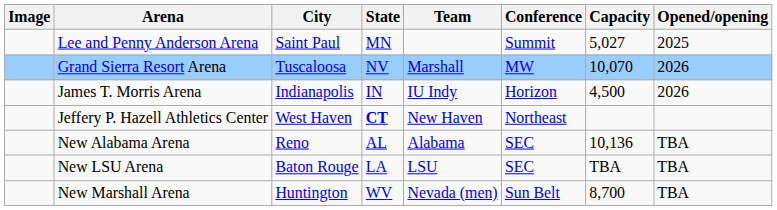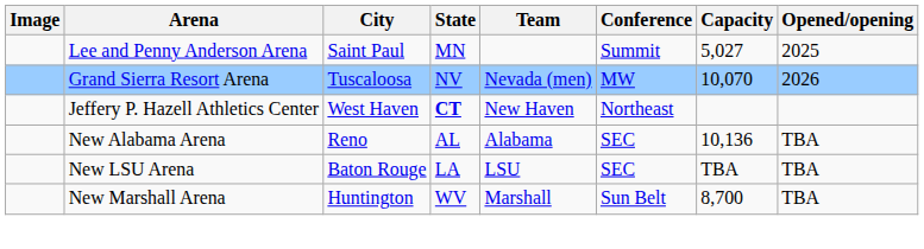 <table class="wikitable sortable">
 <tr>
 <th class=unsortable>Image</th>
 <th>Arena</th>
 <th>City</th>
 <th>State</th>
 <th>Team</th>
 <th>Conference</th>
 <th>Capacity</th>
 <th>Opened/opening</th>
 </tr>
 <tr>
 <td></td>
 <td><a href='#'>Lee and Penny Anderson Arena</a></td>
 <td><a href='#'>Saint Paul</a></td>
 <td><a href='#'>MN</a></td>
 <td></td>
 <td><a href='#'>Summit</a></td>
 <td>5,027</td>
 <td>2025</td>
 </tr>
 <tr bgcolor=#9cf>
 <td></td>
 <td><a href='#'>Grand Sierra Resort</a> Arena</td>
 <td><a href='#'>Tuscaloosa</a></td>
 <td><a href='#'>NV</a></td>
-<td><a href='#'>Marshall</a></td>
+<td><a href='#'>Nevada (men)</a></td>
 <td><a href='#'>MW</a></td>
 <td>10,070</td>
-<td>2026</td>
-</tr>
-<tr>
-<td></td>
-<td>James T. Morris Arena</td>
-<td><a href='#'>Indianapolis</a></td>
-<td><a href='#'>IN</a></td>
-<td><a href='#'>IU Indy</a></td>
-<td><a href='#'>Horizon</a></td>
-<td>4,500</td>
 <td>2026</td>
 </tr>
 <tr>
 <td></td>
 <td>Jeffery P. Hazell Athletics Center</td>
 <td><a href='#'>West Haven</a></td>
 <td><strong><a href='#'>CT</a></strong></td>
 <td><a href='#'>New Haven</a></td>
 <td><a href='#'>Northeast</a></td>
 <td></td>
 <td></td>
 </tr>
 <tr>
 <td></td>
 <td>New Alabama Arena</td>
 <td><a href='#'>Reno</a></td>
 <td><a href='#'>AL</a></td>
 <td><a href='#'>Alabama</a></td>
 <td><a href='#'>SEC</a></td>
 <td>10,136</td>
 <td>TBA</td>
 </tr>
 <tr>
 <td></td>
 <td>New LSU Arena</td>
 <td><a href='#'>Baton Rouge</a></td>
 <td><a href='#'>LA</a></td>
 <td><a href='#'>LSU</a></td>
 <td><a href='#'>SEC</a></td>
 <td>TBA</td>
 <td>TBA</td>
 </tr>
 <tr>
 <td></td>
 <td>New Marshall Arena</td>
 <td><a href='#'>Huntington</a></td>
 <td><a href='#'>WV</a></td>
-<td><a href='#'>Nevada (men)</a></td>
+<td><a href='#'>Marshall</a></td>
 <td><a href='#'>Sun Belt</a></td>
 <td>8,700</td>
 <td>TBA</td>
 </tr>
 </table>
